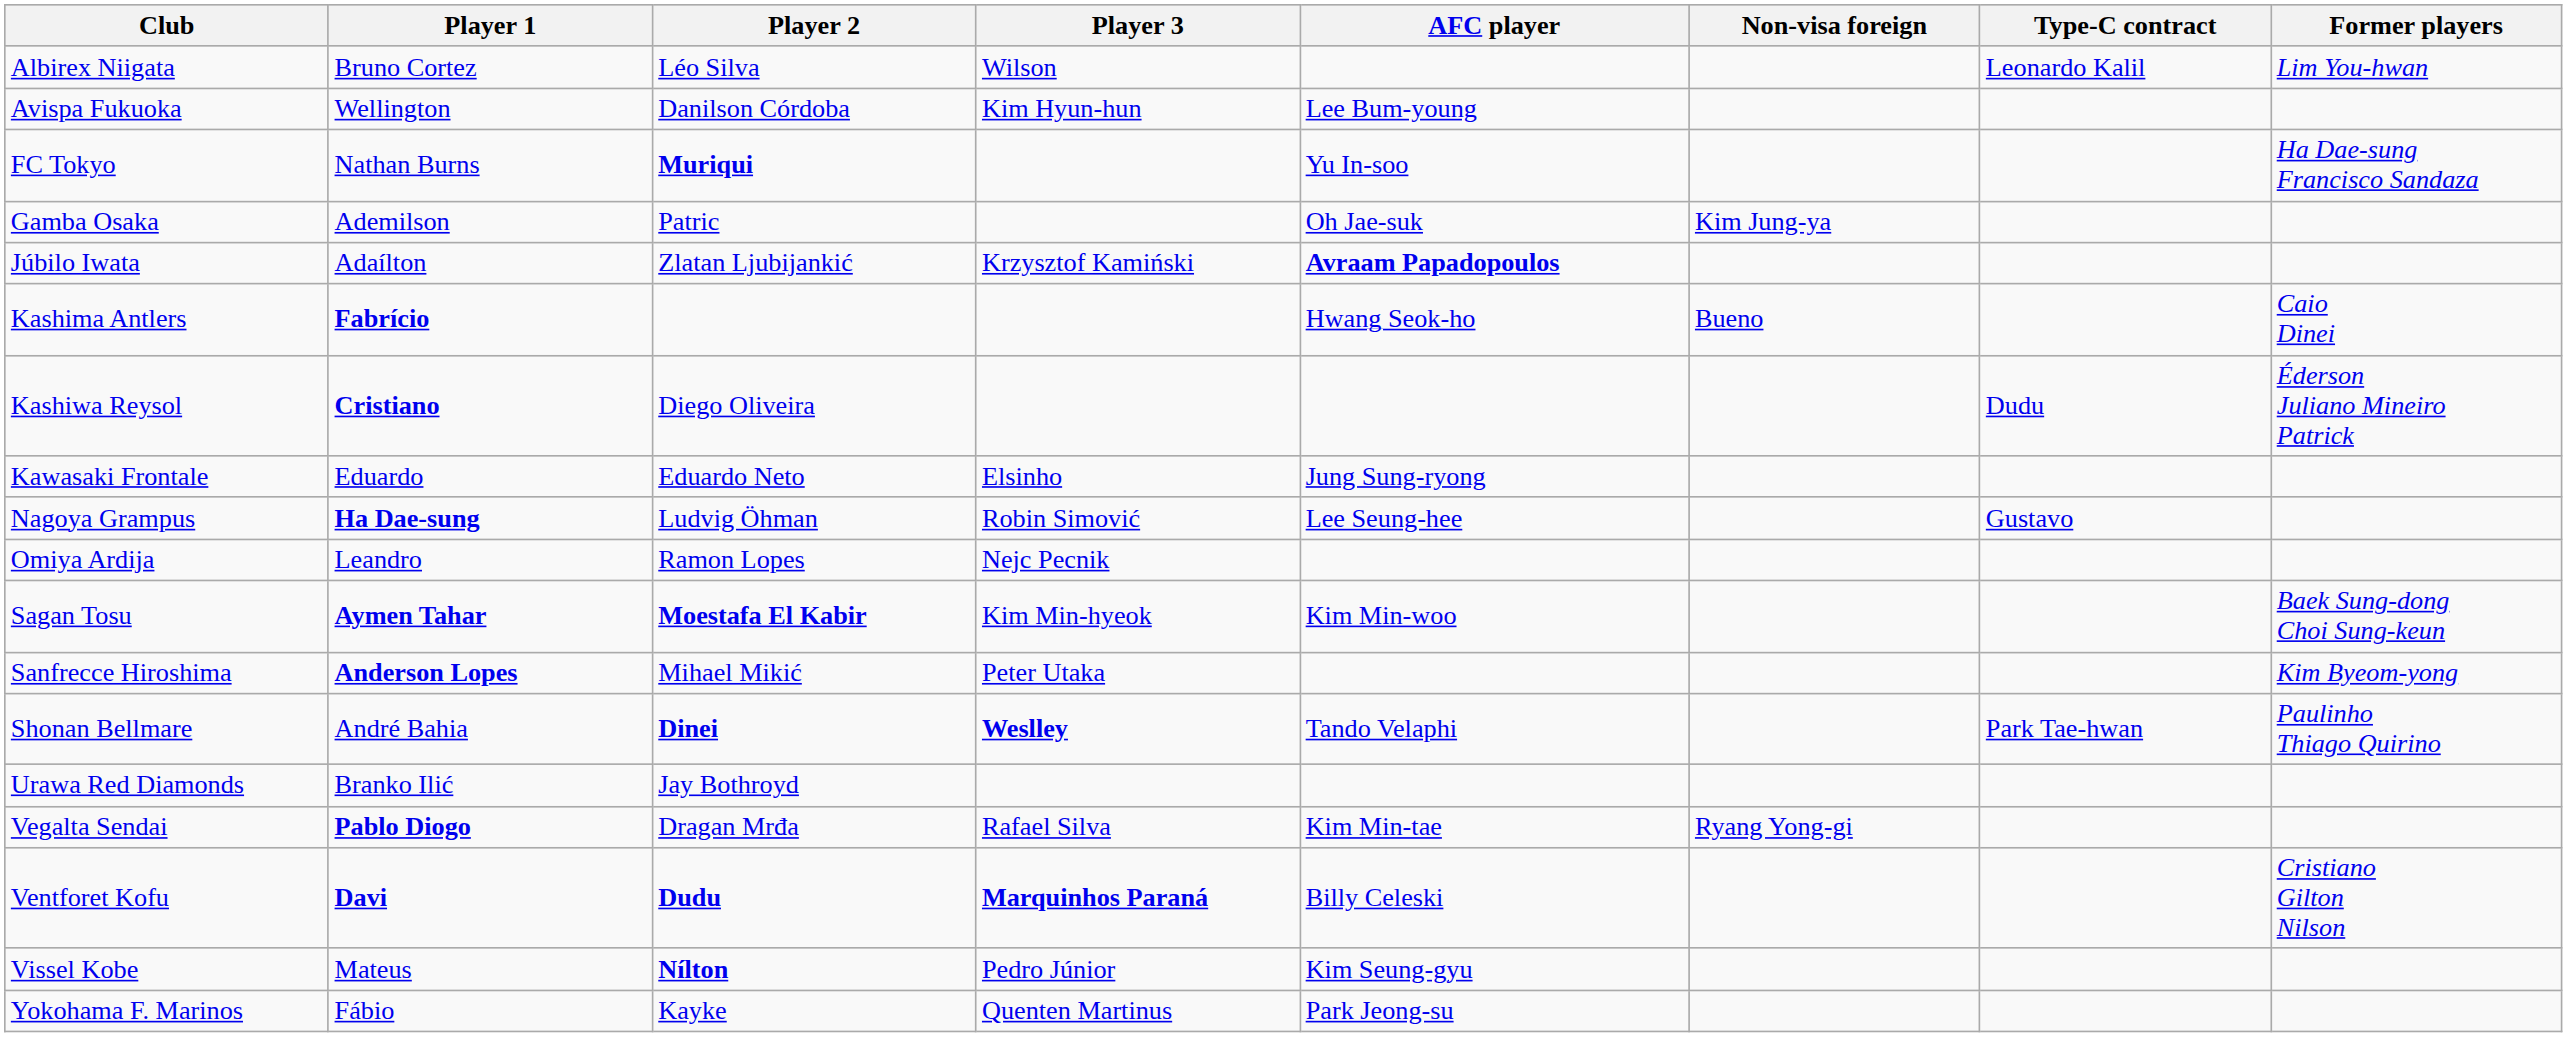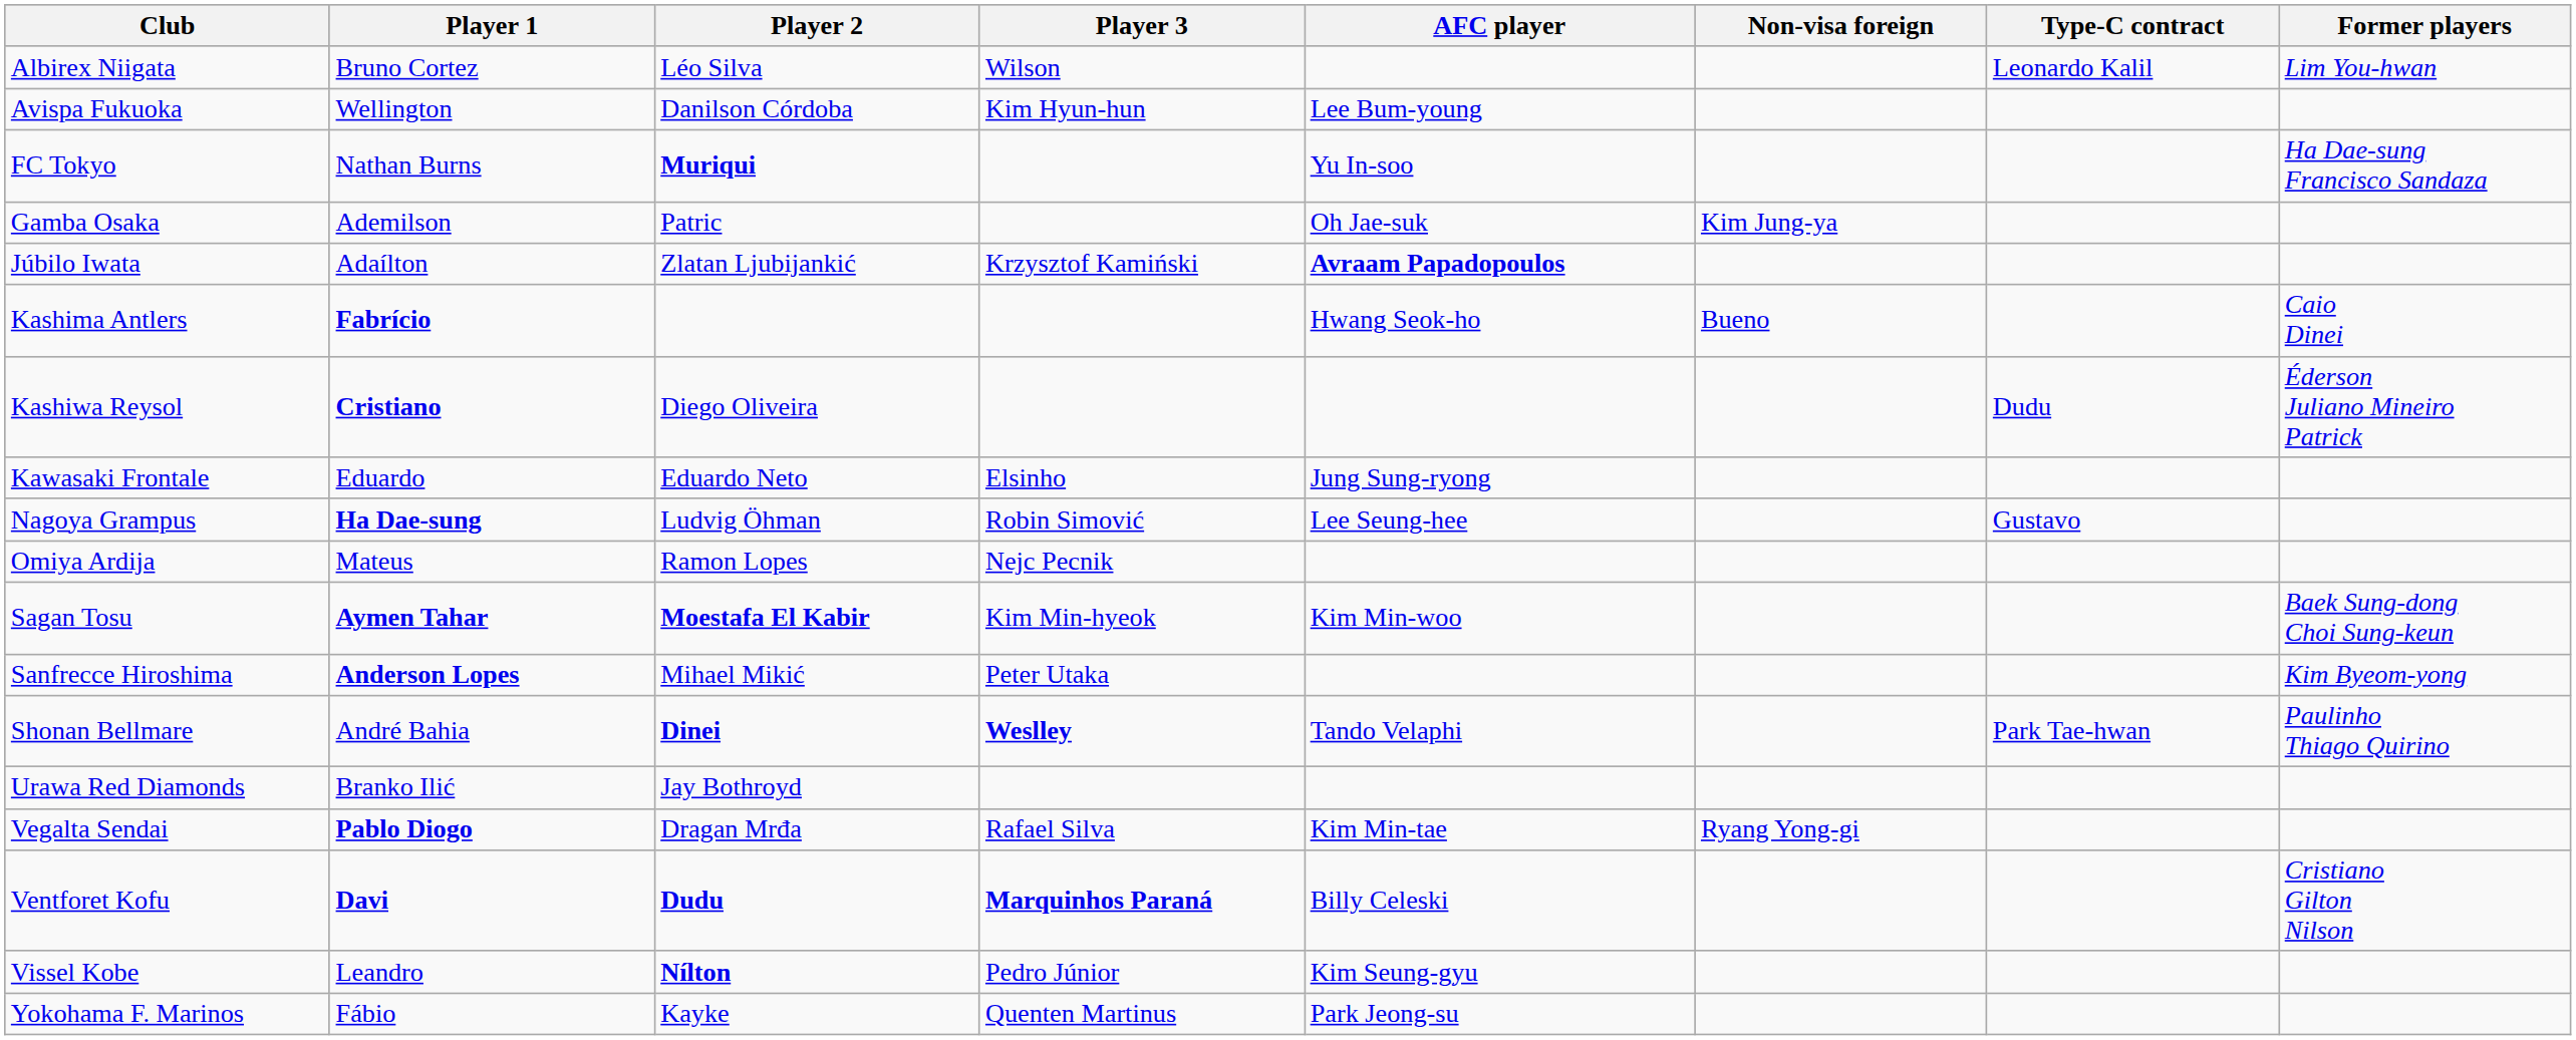 <table class="wikitable sortable">
 <tr>
 <th style="width:190px;">Club</th>
 <th style="width:190px;">Player 1</th>
 <th style="width:190px;">Player 2</th>
 <th style="width:190px;">Player 3</th>
 <th style="width:230px;"><a href='#'>AFC</a> player</th>
 <th style="width:170px;">Non-visa foreign</th>
 <th style="width:170px;">Type-C contract</th>
 <th style="width:170px;">Former players</th>
 </tr>
 <tr>
 <td><a href='#'>Albirex Niigata</a></td>
 <td> <a href='#'>Bruno Cortez</a></td>
 <td> <a href='#'>Léo Silva</a></td>
 <td> <a href='#'>Wilson</a></td>
 <td></td>
 <td></td>
 <td> <a href='#'>Leonardo Kalil</a></td>
 <td> <em><a href='#'>Lim You-hwan</a></em></td>
 </tr>
 <tr>
 <td><a href='#'>Avispa Fukuoka</a></td>
 <td> <a href='#'>Wellington</a></td>
 <td> <a href='#'>Danilson Córdoba</a></td>
 <td> <a href='#'>Kim Hyun-hun</a></td>
 <td> <a href='#'>Lee Bum-young</a></td>
 <td></td>
 <td></td>
 <td></td>
 </tr>
 <tr>
 <td><a href='#'>FC Tokyo</a></td>
 <td> <a href='#'>Nathan Burns</a></td>
 <td> <strong><a href='#'>Muriqui</a></strong></td>
 <td></td>
 <td> <a href='#'>Yu In-soo</a></td>
 <td></td>
 <td></td>
 <td> <em><a href='#'>Ha Dae-sung</a></em><br> <em><a href='#'>Francisco Sandaza</a></em></td>
 </tr>
 <tr>
 <td><a href='#'>Gamba Osaka</a></td>
 <td> <a href='#'>Ademilson</a></td>
 <td> <a href='#'>Patric</a></td>
 <td></td>
 <td> <a href='#'>Oh Jae-suk</a></td>
 <td> <a href='#'>Kim Jung-ya</a></td>
 <td></td>
 <td></td>
 </tr>
 <tr>
 <td><a href='#'>Júbilo Iwata</a></td>
 <td> <a href='#'>Adaílton</a></td>
 <td> <a href='#'>Zlatan Ljubijankić</a></td>
 <td> <a href='#'>Krzysztof Kamiński</a></td>
 <td> <strong><a href='#'>Avraam Papadopoulos</a></strong> </td>
 <td></td>
 <td></td>
 <td></td>
 </tr>
 <tr>
 <td><a href='#'>Kashima Antlers</a></td>
 <td> <strong><a href='#'>Fabrício</a></strong></td>
 <td></td>
 <td></td>
 <td> <a href='#'>Hwang Seok-ho</a></td>
 <td> <a href='#'>Bueno</a></td>
 <td></td>
 <td> <em><a href='#'>Caio</a></em><br> <em><a href='#'>Dinei</a></em></td>
 </tr>
 <tr>
 <td><a href='#'>Kashiwa Reysol</a></td>
 <td> <strong><a href='#'>Cristiano</a></strong></td>
 <td> <a href='#'>Diego Oliveira</a></td>
 <td></td>
 <td></td>
 <td></td>
 <td> <a href='#'>Dudu</a></td>
 <td> <em><a href='#'>Éderson</a></em><br> <em><a href='#'>Juliano Mineiro</a></em><br> <em><a href='#'>Patrick</a></em></td>
 </tr>
 <tr>
 <td><a href='#'>Kawasaki Frontale</a></td>
 <td> <a href='#'>Eduardo</a></td>
 <td> <a href='#'>Eduardo Neto</a></td>
 <td> <a href='#'>Elsinho</a></td>
 <td> <a href='#'>Jung Sung-ryong</a></td>
 <td></td>
 <td></td>
 <td></td>
 </tr>
 <tr>
 <td><a href='#'>Nagoya Grampus</a></td>
 <td> <strong><a href='#'>Ha Dae-sung</a></strong></td>
 <td> <a href='#'>Ludvig Öhman</a></td>
 <td> <a href='#'>Robin Simović</a></td>
 <td> <a href='#'>Lee Seung-hee</a></td>
 <td></td>
 <td> <a href='#'>Gustavo</a></td>
 <td></td>
 </tr>
 <tr>
 <td><a href='#'>Omiya Ardija</a></td>
-<td> <a href='#'>Leandro</a></td>
+<td> <a href='#'>Mateus</a></td>
 <td> <a href='#'>Ramon Lopes</a></td>
 <td> <a href='#'>Nejc Pecnik</a></td>
 <td></td>
 <td></td>
 <td></td>
 <td></td>
 </tr>
 <tr>
 <td><a href='#'>Sagan Tosu</a></td>
 <td> <strong><a href='#'>Aymen Tahar</a></strong></td>
 <td> <strong><a href='#'>Moestafa El Kabir</a></strong></td>
 <td> <a href='#'>Kim Min-hyeok</a></td>
 <td> <a href='#'>Kim Min-woo</a></td>
 <td></td>
 <td></td>
 <td> <em><a href='#'>Baek Sung-dong</a></em><br> <em><a href='#'>Choi Sung-keun</a></em></td>
 </tr>
 <tr>
 <td><a href='#'>Sanfrecce Hiroshima</a></td>
 <td> <strong><a href='#'>Anderson Lopes</a></strong></td>
 <td> <a href='#'>Mihael Mikić</a></td>
 <td> <a href='#'>Peter Utaka</a></td>
 <td></td>
 <td></td>
 <td></td>
 <td> <em><a href='#'>Kim Byeom-yong</a></em></td>
 </tr>
 <tr>
 <td><a href='#'>Shonan Bellmare</a></td>
 <td> <a href='#'>André Bahia</a></td>
 <td> <strong><a href='#'>Dinei</a></strong></td>
 <td> <strong><a href='#'>Weslley</a></strong></td>
 <td> <a href='#'>Tando Velaphi</a></td>
 <td></td>
 <td> <a href='#'>Park Tae-hwan</a></td>
 <td> <em><a href='#'>Paulinho</a></em><br> <em><a href='#'>Thiago Quirino</a></em></td>
 </tr>
 <tr>
 <td><a href='#'>Urawa Red Diamonds</a></td>
 <td> <a href='#'>Branko Ilić</a></td>
 <td> <a href='#'>Jay Bothroyd</a></td>
 <td></td>
 <td></td>
 <td></td>
 <td></td>
 <td></td>
 </tr>
 <tr>
 <td><a href='#'>Vegalta Sendai</a></td>
 <td> <strong><a href='#'>Pablo Diogo</a></strong></td>
 <td> <a href='#'>Dragan Mrđa</a></td>
 <td> <a href='#'>Rafael Silva</a></td>
 <td> <a href='#'>Kim Min-tae</a></td>
 <td> <a href='#'>Ryang Yong-gi</a></td>
 <td></td>
 <td></td>
 </tr>
 <tr>
 <td><a href='#'>Ventforet Kofu</a></td>
 <td> <strong><a href='#'>Davi</a></strong></td>
 <td> <strong><a href='#'>Dudu</a></strong></td>
 <td> <strong><a href='#'>Marquinhos Paraná</a></strong></td>
 <td> <a href='#'>Billy Celeski</a></td>
 <td></td>
 <td></td>
 <td> <em><a href='#'>Cristiano</a></em><br> <em><a href='#'>Gilton</a></em><br> <em><a href='#'>Nilson</a></em></td>
 </tr>
 <tr>
 <td><a href='#'>Vissel Kobe</a></td>
-<td> <a href='#'>Mateus</a></td>
+<td> <a href='#'>Leandro</a></td>
 <td> <strong><a href='#'>Nílton</a></strong></td>
 <td> <a href='#'>Pedro Júnior</a></td>
 <td> <a href='#'>Kim Seung-gyu</a></td>
 <td></td>
 <td></td>
 <td></td>
 </tr>
 <tr>
 <td><a href='#'>Yokohama F. Marinos</a></td>
 <td> <a href='#'>Fábio</a></td>
 <td> <a href='#'>Kayke</a></td>
 <td> <a href='#'>Quenten Martinus</a></td>
 <td> <a href='#'>Park Jeong-su</a></td>
 <td></td>
 <td></td>
 <td></td>
 </tr>
 </table>
